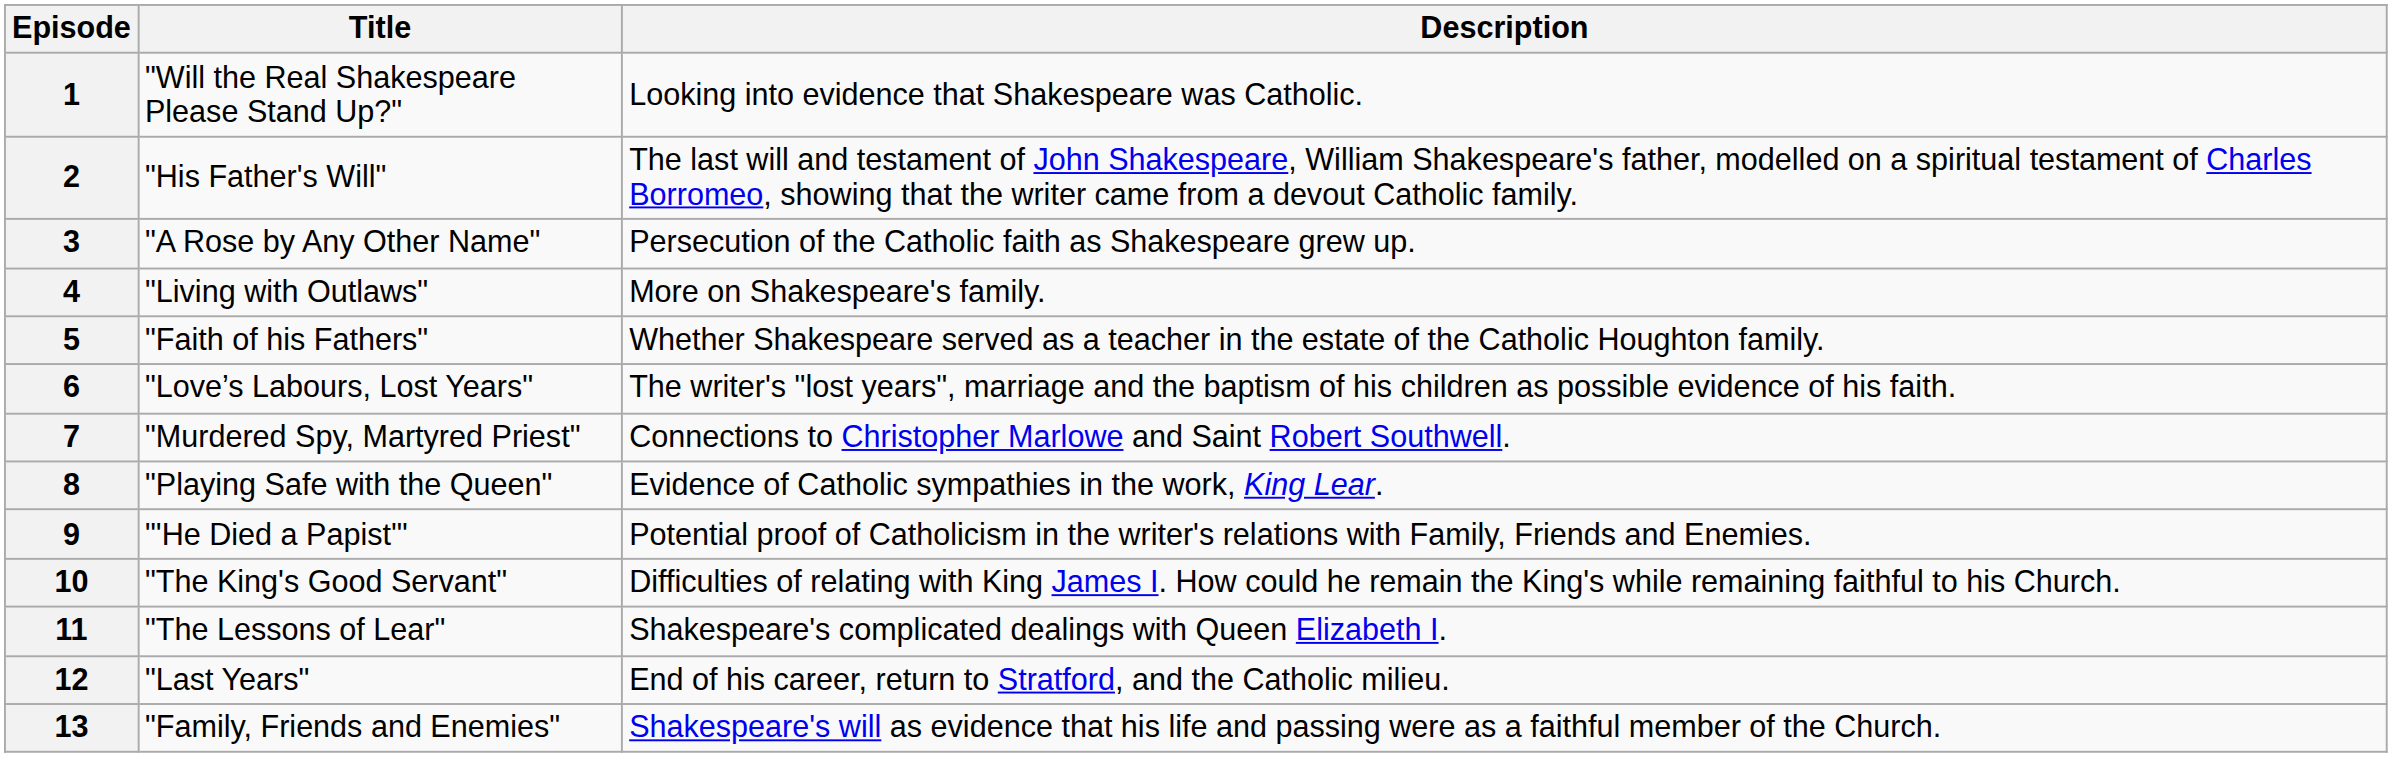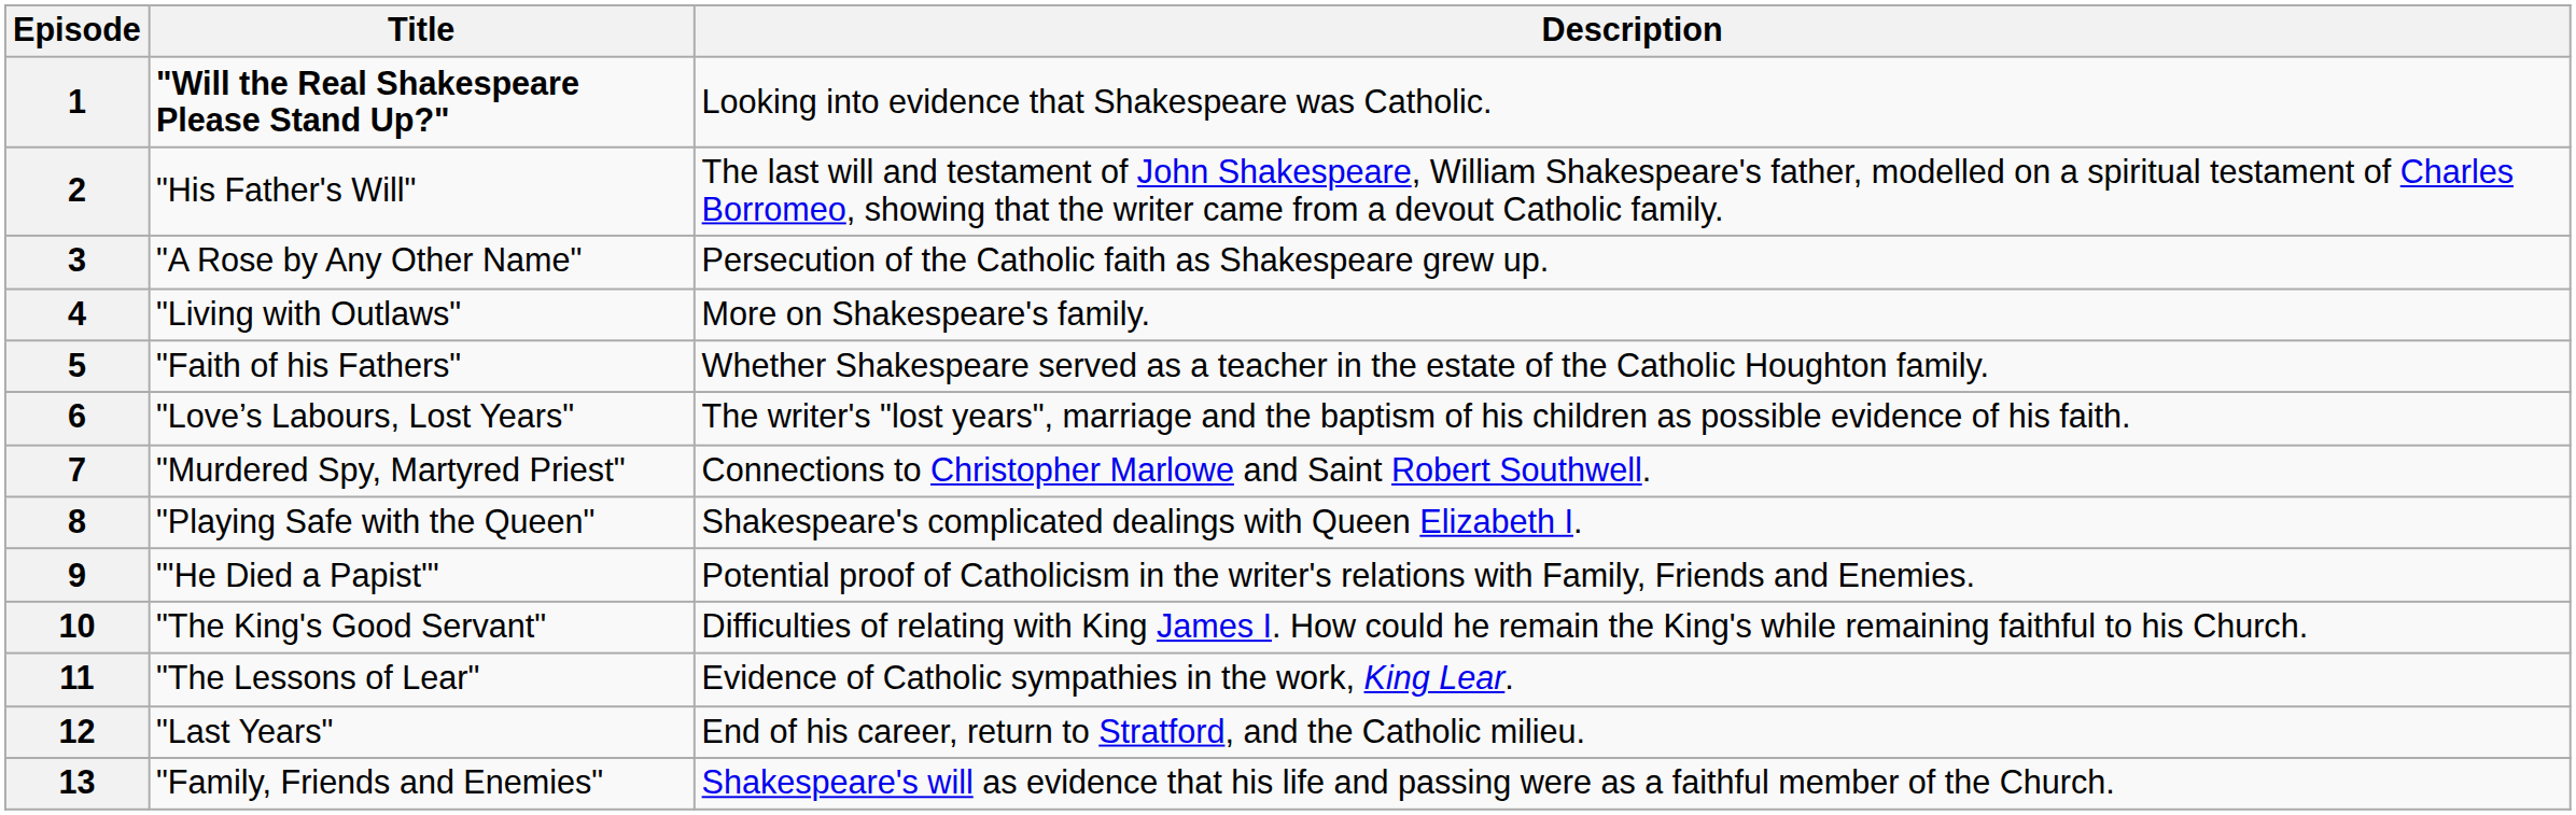 <table class="wikitable sortable">
 <tr>
 <th scope="col">Episode</th>
 <th scope="col">Title</th>
 <th scope="col">Description</th>
 </tr>
 <tr>
 <th scope="row">1</th>
-<td>"Will the Real Shakespeare Please Stand Up?"</td>
+<td><strong>"Will the Real Shakespeare Please Stand Up?"</strong></td>
 <td>Looking into evidence that Shakespeare was Catholic.</td>
 </tr>
 <tr>
 <th scope="row">2</th>
 <td>"His Father's Will"</td>
 <td>The last will and testament of <a href='#'>John Shakespeare</a>, William Shakespeare's father, modelled on a spiritual testament of <a href='#'>Charles Borromeo</a>, showing that the writer came from a devout Catholic family.</td>
 </tr>
 <tr>
 <th scope="row">3</th>
 <td>"A Rose by Any Other Name"</td>
 <td>Persecution of the Catholic faith as Shakespeare grew up.</td>
 </tr>
 <tr>
 <th scope="row">4</th>
 <td>"Living with Outlaws"</td>
 <td>More on Shakespeare's family.</td>
 </tr>
 <tr>
 <th scope="row">5</th>
 <td>"Faith of his Fathers"</td>
 <td>Whether Shakespeare served as a teacher in the estate of the Catholic Houghton family.</td>
 </tr>
 <tr>
 <th scope="row">6</th>
 <td>"Love’s Labours, Lost Years"</td>
 <td>The writer's "lost years", marriage and the baptism of his children as possible evidence of his faith.</td>
 </tr>
 <tr>
 <th scope="row">7</th>
 <td>"Murdered Spy, Martyred Priest"</td>
 <td>Connections to <a href='#'>Christopher Marlowe</a> and Saint <a href='#'>Robert Southwell</a>.</td>
 </tr>
 <tr>
 <th scope="row">8</th>
 <td>"Playing Safe with the Queen"</td>
-<td>Evidence of Catholic sympathies in the work, <em><a href='#'>King Lear</a></em>.</td>
+<td>Shakespeare's complicated dealings with Queen <a href='#'>Elizabeth I</a>.</td>
 </tr>
 <tr>
 <th scope="row">9</th>
 <td>"'He Died a Papist'"</td>
 <td>Potential proof of Catholicism in the writer's relations with Family, Friends and Enemies.</td>
 </tr>
 <tr>
 <th scope="row">10</th>
 <td>"The King's Good Servant"</td>
 <td>Difficulties of relating with King <a href='#'>James I</a>. How could he remain the King's while remaining faithful to his Church.</td>
 </tr>
 <tr>
 <th scope="row">11</th>
 <td>"The Lessons of Lear"</td>
-<td>Shakespeare's complicated dealings with Queen <a href='#'>Elizabeth I</a>.</td>
+<td>Evidence of Catholic sympathies in the work, <em><a href='#'>King Lear</a></em>.</td>
 </tr>
 <tr>
 <th scope="row">12</th>
 <td>"Last Years"</td>
 <td>End of his career, return to <a href='#'>Stratford</a>, and the Catholic milieu.</td>
 </tr>
 <tr>
 <th scope="row">13</th>
 <td>"Family, Friends and Enemies"</td>
 <td><a href='#'>Shakespeare's will</a> as evidence that his life and passing were as a faithful member of the Church.</td>
 </tr>
 </table>
